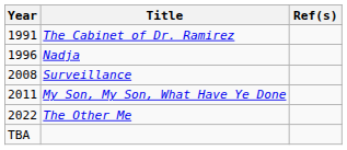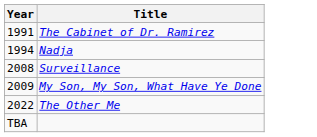 <table class="wikitable plainrowheaders">
 <tr>
 <th scope="col">Year</th>
 <th scope="col">Title</th>
-<th scope="col" style="width:50px;">Ref(s)</th>
 </tr>
 <tr>
 <td>1991</td>
 <td><em><a href='#'>The Cabinet of Dr. Ramirez</a></em></td>
-<td style="text-align:center;"></td>
 </tr>
 <tr>
-<td>1996</td>
+<td>1994</td>
 <td><em><a href='#'>Nadja</a></em></td>
-<td style="text-align:center;"></td>
 </tr>
 <tr>
 <td>2008</td>
 <td><em><a href='#'>Surveillance</a></em></td>
-<td style="text-align:center;"></td>
 </tr>
 <tr>
-<td>2011</td>
+<td>2009</td>
 <td><em><a href='#'>My Son, My Son, What Have Ye Done</a></em></td>
-<td style="text-align:center;"></td>
 </tr>
 <tr>
 <td>2022</td>
 <td><em><a href='#'>The Other Me</a></em></td>
-<td style="text-align:center;"></td>
 </tr>
 <tr>
 <td>TBA</td>
 <td><em></em></td>
-<td style="text-align:center;"></td>
 </tr>
 </table>
